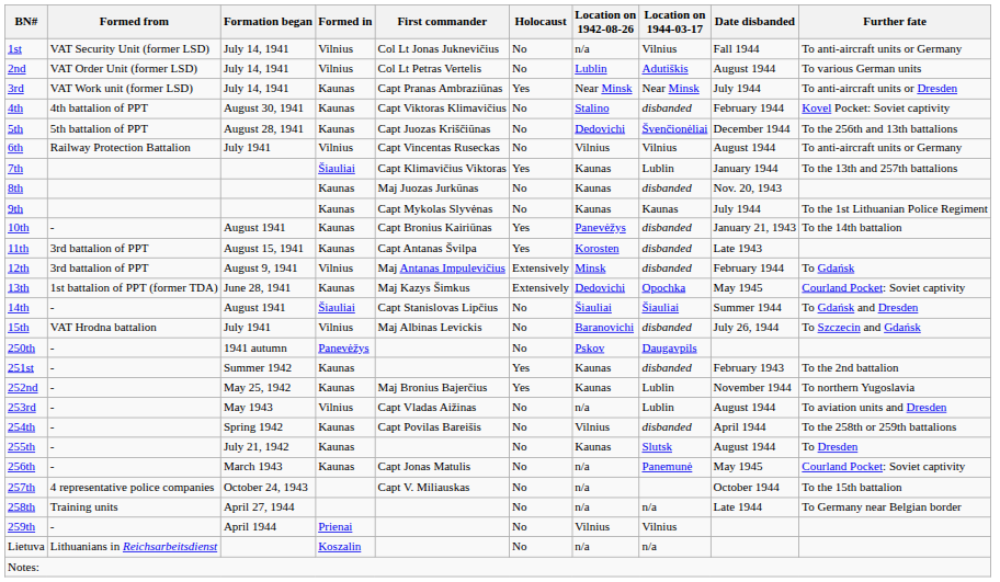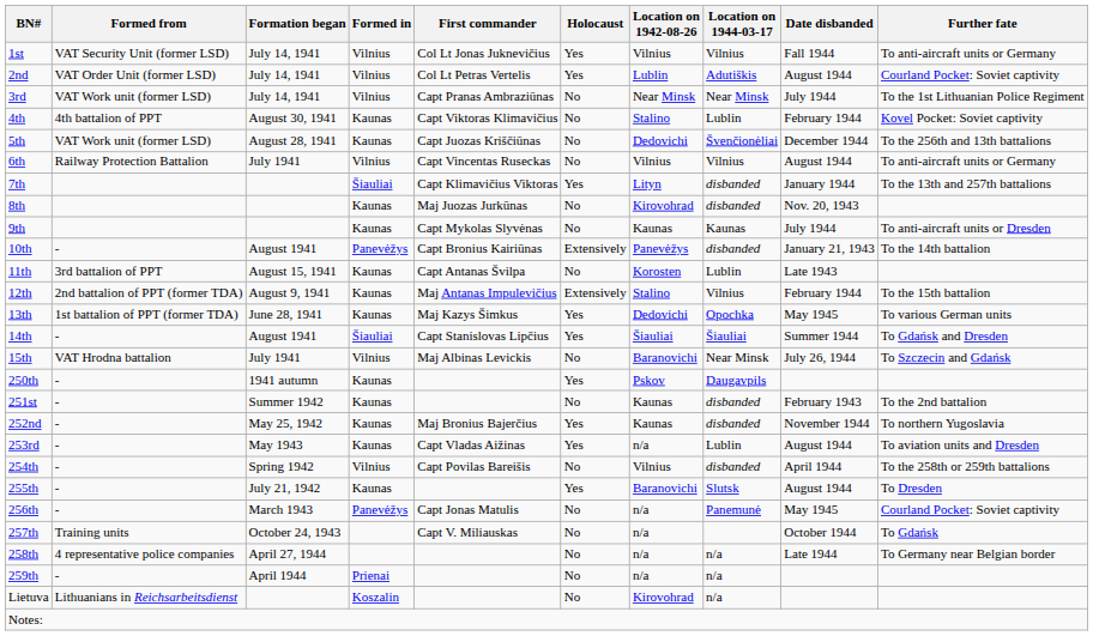 <table class=wikitable style="font-size:85%">
 <tr>
 <th>BN#</th>
 <th>Formed from</th>
 <th>Formation began</th>
 <th>Formed in</th>
 <th>First commander</th>
 <th>Holocaust<br></th>
 <th>Location on<br>1942-08-26</th>
 <th>Location on <br>1944-03-17</th>
 <th>Date disbanded</th>
 <th>Further fate</th>
 </tr>
 <tr>
 <td><a href='#'>1st</a></td>
 <td>VAT Security Unit (former LSD)</td>
 <td>July 14, 1941</td>
 <td>Vilnius</td>
 <td>Col Lt Jonas Juknevičius</td>
-<td>No</td>
-<td>n/a</td>
+<td>Yes</td>
+<td>Vilnius</td>
 <td>Vilnius</td>
 <td>Fall 1944</td>
 <td>To anti-aircraft units or Germany</td>
 </tr>
 <tr>
 <td><a href='#'>2nd</a></td>
 <td>VAT Order Unit (former LSD)</td>
 <td>July 14, 1941</td>
 <td>Vilnius</td>
 <td>Col Lt Petras Vertelis</td>
-<td>No</td>
+<td>Yes</td>
 <td><a href='#'>Lublin</a></td>
 <td><a href='#'>Adutiškis</a></td>
 <td>August 1944</td>
-<td>To various German units</td>
+<td><a href='#'>Courland Pocket</a>: Soviet captivity</td>
 </tr>
 <tr>
 <td><a href='#'>3rd</a></td>
 <td>VAT Work unit (former LSD)</td>
 <td>July 14, 1941</td>
-<td>Kaunas</td>
+<td>Vilnius</td>
 <td>Capt Pranas Ambraziūnas</td>
-<td>Yes</td>
+<td>No</td>
 <td>Near <a href='#'>Minsk</a></td>
 <td>Near <a href='#'>Minsk</a></td>
 <td>July 1944</td>
-<td>To anti-aircraft units or <a href='#'>Dresden</a></td>
+<td>To the 1st Lithuanian Police Regiment</td>
 </tr>
 <tr>
 <td><a href='#'>4th</a></td>
 <td>4th battalion of PPT</td>
 <td>August 30, 1941</td>
 <td>Kaunas</td>
 <td>Capt Viktoras Klimavičius</td>
 <td>No</td>
 <td><a href='#'>Stalino</a></td>
-<td><em>disbanded</em></td>
+<td>Lublin</td>
 <td>February 1944</td>
 <td><a href='#'>Kovel</a> Pocket: Soviet captivity</td>
 </tr>
 <tr>
 <td><a href='#'>5th</a></td>
-<td>5th battalion of PPT</td>
+<td>VAT Work unit (former LSD)</td>
 <td>August 28, 1941</td>
 <td>Kaunas</td>
 <td>Capt Juozas Kriščiūnas</td>
 <td>No</td>
 <td><a href='#'>Dedovichi</a></td>
 <td><a href='#'>Švenčionėliai</a></td>
 <td>December 1944</td>
 <td>To the 256th and 13th battalions</td>
 </tr>
 <tr>
 <td><a href='#'>6th</a></td>
 <td>Railway Protection Battalion</td>
 <td>July 1941</td>
 <td>Vilnius</td>
 <td>Capt Vincentas Ruseckas</td>
 <td>No</td>
 <td>Vilnius</td>
 <td>Vilnius</td>
 <td>August 1944</td>
 <td>To anti-aircraft units or Germany</td>
 </tr>
 <tr>
 <td><a href='#'>7th</a></td>
 <td></td>
 <td></td>
 <td><a href='#'>Šiauliai</a></td>
 <td>Capt Klimavičius Viktoras</td>
 <td>Yes</td>
-<td>Kaunas</td>
-<td>Lublin</td>
+<td><a href='#'>Lityn</a></td>
+<td><em>disbanded</em></td>
 <td>January 1944</td>
 <td>To the 13th and 257th battalions</td>
 </tr>
 <tr>
 <td><a href='#'>8th</a></td>
 <td></td>
 <td></td>
 <td>Kaunas</td>
 <td>Maj Juozas Jurkūnas</td>
 <td>No</td>
-<td>Kaunas</td>
+<td><a href='#'>Kirovohrad</a></td>
 <td><em>disbanded</em></td>
 <td>Nov. 20, 1943</td>
 <td></td>
 </tr>
 <tr>
 <td><a href='#'>9th</a></td>
 <td></td>
 <td></td>
 <td>Kaunas</td>
 <td>Capt Mykolas Slyvėnas</td>
 <td>No</td>
 <td>Kaunas</td>
 <td>Kaunas</td>
 <td>July 1944</td>
-<td>To the 1st Lithuanian Police Regiment</td>
+<td>To anti-aircraft units or <a href='#'>Dresden</a></td>
 </tr>
 <tr>
 <td><a href='#'>10th</a></td>
 <td>-</td>
 <td>August 1941</td>
-<td>Kaunas</td>
+<td><a href='#'>Panevėžys</a></td>
 <td>Capt Bronius Kairiūnas</td>
-<td>Yes</td>
+<td>Extensively</td>
 <td><a href='#'>Panevėžys</a></td>
 <td><em>disbanded</em></td>
 <td>January 21, 1943</td>
 <td>To the 14th battalion</td>
 </tr>
 <tr>
 <td><a href='#'>11th</a></td>
 <td>3rd battalion of PPT</td>
 <td>August 15, 1941</td>
 <td>Kaunas</td>
 <td>Capt Antanas Švilpa</td>
-<td>Yes</td>
+<td>No</td>
 <td><a href='#'>Korosten</a></td>
-<td><em>disbanded</em></td>
+<td>Lublin</td>
 <td>Late 1943</td>
 <td></td>
 </tr>
 <tr>
 <td><a href='#'>12th</a></td>
-<td>3rd battalion of PPT</td>
+<td>2nd battalion of PPT (former TDA)</td>
 <td>August 9, 1941</td>
-<td>Vilnius</td>
+<td>Kaunas</td>
 <td>Maj <a href='#'>Antanas Impulevičius</a></td>
 <td>Extensively</td>
-<td><a href='#'>Minsk</a></td>
-<td><em>disbanded</em></td>
+<td><a href='#'>Stalino</a></td>
+<td>Vilnius</td>
 <td>February 1944</td>
-<td>To <a href='#'>Gdańsk</a></td>
+<td>To the 15th battalion</td>
 </tr>
 <tr>
 <td><a href='#'>13th</a></td>
 <td>1st battalion of PPT (former TDA)</td>
 <td>June 28, 1941</td>
 <td>Kaunas</td>
 <td>Maj Kazys Šimkus</td>
-<td>Extensively</td>
+<td>Yes</td>
 <td><a href='#'>Dedovichi</a></td>
 <td><a href='#'>Opochka</a></td>
 <td>May 1945</td>
-<td><a href='#'>Courland Pocket</a>: Soviet captivity</td>
+<td>To various German units</td>
 </tr>
 <tr>
 <td><a href='#'>14th</a></td>
 <td>-</td>
 <td>August 1941</td>
 <td><a href='#'>Šiauliai</a></td>
 <td>Capt Stanislovas Lipčius</td>
-<td>No</td>
+<td>Yes</td>
 <td><a href='#'>Šiauliai</a></td>
 <td><a href='#'>Šiauliai</a></td>
 <td>Summer 1944</td>
 <td>To <a href='#'>Gdańsk</a> and <a href='#'>Dresden</a></td>
 </tr>
 <tr>
 <td><a href='#'>15th</a></td>
 <td>VAT Hrodna battalion</td>
 <td>July 1941</td>
 <td>Vilnius</td>
 <td>Maj Albinas Levickis</td>
 <td>No</td>
 <td><a href='#'>Baranovichi</a></td>
-<td><em>disbanded</em></td>
+<td>Near Minsk</td>
 <td>July 26, 1944</td>
 <td>To <a href='#'>Szczecin</a> and <a href='#'>Gdańsk</a></td>
 </tr>
 <tr>
 <td><a href='#'>250th</a></td>
 <td>-</td>
 <td>1941 autumn</td>
-<td><a href='#'>Panevėžys</a></td>
+<td>Kaunas</td>
 <td></td>
-<td>No</td>
+<td>Yes</td>
 <td><a href='#'>Pskov</a></td>
 <td><a href='#'>Daugavpils</a></td>
 <td></td>
 <td></td>
 </tr>
 <tr>
 <td><a href='#'>251st</a></td>
 <td>-</td>
 <td>Summer 1942</td>
 <td>Kaunas</td>
 <td></td>
-<td>Yes</td>
+<td>No</td>
 <td>Kaunas</td>
 <td><em>disbanded</em></td>
 <td>February 1943</td>
 <td>To the 2nd battalion</td>
 </tr>
 <tr>
 <td><a href='#'>252nd</a></td>
 <td>-</td>
 <td>May 25, 1942</td>
 <td>Kaunas</td>
 <td>Maj Bronius Bajerčius</td>
 <td>Yes</td>
 <td>Kaunas</td>
-<td>Lublin</td>
+<td><em>disbanded</em></td>
 <td>November 1944</td>
 <td>To northern Yugoslavia</td>
 </tr>
 <tr>
 <td><a href='#'>253rd</a></td>
 <td>-</td>
 <td>May 1943</td>
-<td>Vilnius</td>
+<td>Kaunas</td>
 <td>Capt Vladas Aižinas</td>
-<td>No</td>
+<td>Yes</td>
 <td>n/a</td>
 <td>Lublin</td>
 <td>August 1944</td>
 <td>To aviation units and <a href='#'>Dresden</a></td>
 </tr>
 <tr>
 <td><a href='#'>254th</a></td>
 <td>-</td>
 <td>Spring 1942</td>
-<td>Kaunas</td>
+<td>Vilnius</td>
 <td>Capt Povilas Bareišis</td>
 <td>No</td>
 <td>Vilnius</td>
 <td><em>disbanded</em></td>
 <td>April 1944</td>
 <td>To the 258th or 259th battalions</td>
 </tr>
 <tr>
 <td><a href='#'>255th</a></td>
 <td>-</td>
 <td>July 21, 1942</td>
 <td>Kaunas</td>
 <td></td>
-<td>No</td>
-<td>Kaunas</td>
+<td>Yes</td>
+<td><a href='#'>Baranovichi</a></td>
 <td><a href='#'>Slutsk</a></td>
 <td>August 1944</td>
 <td>To <a href='#'>Dresden</a></td>
 </tr>
 <tr>
 <td><a href='#'>256th</a></td>
 <td>-</td>
 <td>March 1943</td>
-<td>Kaunas</td>
+<td><a href='#'>Panevėžys</a></td>
 <td>Capt Jonas Matulis</td>
 <td>No</td>
 <td>n/a</td>
 <td><a href='#'>Panemunė</a></td>
 <td>May 1945</td>
 <td><a href='#'>Courland Pocket</a>: Soviet captivity</td>
 </tr>
 <tr>
 <td><a href='#'>257th</a></td>
-<td>4 representative police companies</td>
+<td>Training units</td>
 <td>October 24, 1943</td>
 <td></td>
 <td>Capt V. Miliauskas</td>
 <td>No</td>
 <td>n/a</td>
 <td></td>
 <td>October 1944</td>
-<td>To the 15th battalion</td>
+<td>To <a href='#'>Gdańsk</a></td>
 </tr>
 <tr>
 <td><a href='#'>258th</a></td>
-<td>Training units</td>
+<td>4 representative police companies</td>
 <td>April 27, 1944</td>
 <td></td>
 <td></td>
 <td>No</td>
 <td>n/a</td>
 <td>n/a</td>
 <td>Late 1944</td>
 <td>To Germany near Belgian border</td>
 </tr>
 <tr>
 <td><a href='#'>259th</a></td>
 <td>-</td>
 <td>April 1944</td>
 <td><a href='#'>Prienai</a></td>
 <td></td>
 <td>No</td>
-<td>Vilnius</td>
-<td>Vilnius</td>
+<td>n/a</td>
+<td>n/a</td>
 <td></td>
 <td></td>
 </tr>
 <tr>
 <td>Lietuva</td>
 <td>Lithuanians in <em><a href='#'>Reichsarbeitsdienst</a></em></td>
 <td></td>
 <td><a href='#'>Koszalin</a></td>
 <td></td>
 <td>No</td>
-<td>n/a</td>
+<td><a href='#'>Kirovohrad</a></td>
 <td>n/a</td>
 <td></td>
 <td></td>
 </tr>
 <tr>
 <td colspan=10>Notes:<br></td>
 </tr>
 </table>
